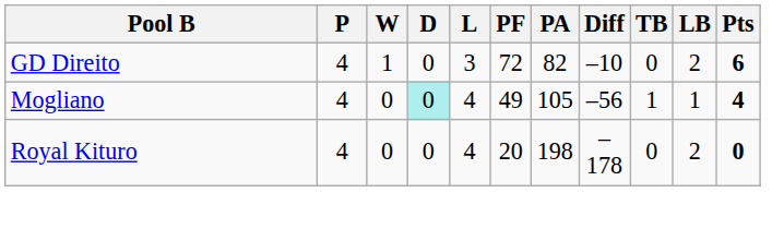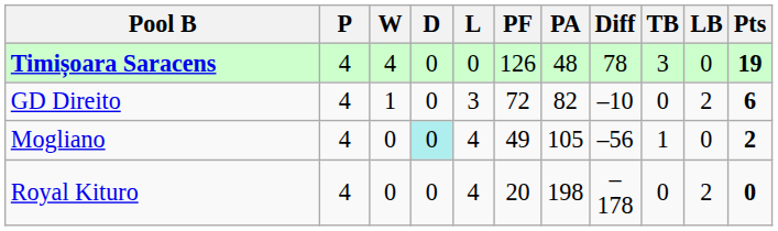 <table class="wikitable" style="text-align: center;">
 <tr>
 <th width="200">Pool B</th>
 <th width="25">P</th>
 <th width="20">W</th>
 <th width="20">D</th>
 <th width="20">L</th>
 <th width="20">PF</th>
 <th width="20">PA</th>
 <th width="20">Diff</th>
 <th width="20">TB</th>
 <th width="20">LB</th>
 <th width="20">Pts</th>
+</tr>
+<tr bgcolor="#ccffcc">
+<td style="text-align:left;"> <strong><a href='#'>Timișoara Saracens</a></strong></td>
+<td>4</td>
+<td>4</td>
+<td>0</td>
+<td>0</td>
+<td>126</td>
+<td>48</td>
+<td>78</td>
+<td>3</td>
+<td>0</td>
+<td><strong>19</strong></td>
 </tr>
 <tr>
 <td style="text-align:left;"> <a href='#'>GD Direito</a></td>
 <td>4</td>
 <td>1</td>
 <td>0</td>
 <td>3</td>
 <td>72</td>
 <td>82</td>
 <td>–10</td>
 <td>0</td>
 <td>2</td>
 <td><strong>6</strong></td>
 </tr>
 <tr>
 <td style="text-align:left;"> <a href='#'>Mogliano</a></td>
 <td>4</td>
 <td>0</td>
 <td style="background: paleturquoise;">0</td>
 <td>4</td>
 <td>49</td>
 <td>105</td>
 <td>–56</td>
 <td>1</td>
-<td>1</td>
-<td><strong>4</strong></td>
+<td>0</td>
+<td><strong>2</strong></td>
 </tr>
 <tr>
 <td style="text-align:left;"> <a href='#'>Royal Kituro</a></td>
 <td>4</td>
 <td>0</td>
 <td>0</td>
 <td>4</td>
 <td>20</td>
 <td>198</td>
 <td>–178</td>
 <td>0</td>
 <td>2</td>
 <td><strong>0</strong></td>
 </tr>
 </table>
